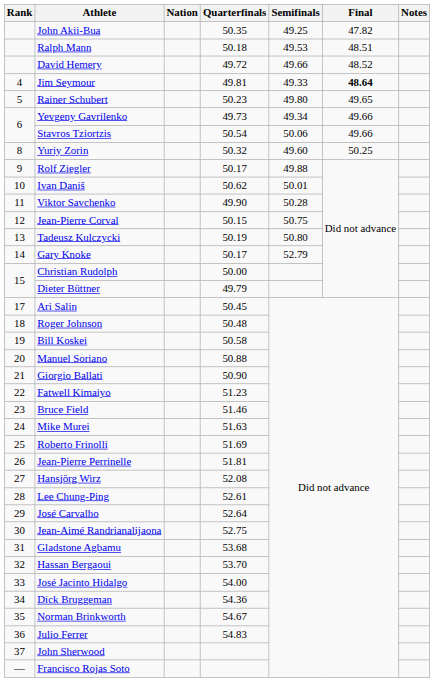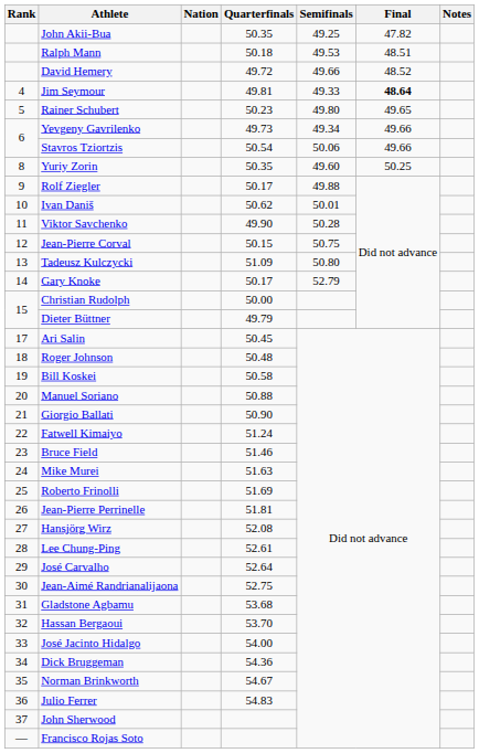 <table class="wikitable sortable" style="text-align:center">
 <tr>
 <th>Rank</th>
 <th>Athlete</th>
 <th>Nation</th>
 <th>Quarterfinals</th>
 <th>Semifinals</th>
 <th>Final</th>
 <th>Notes</th>
 </tr>
 <tr>
 <td></td>
 <td align=left><a href='#'>John Akii-Bua</a></td>
 <td align=left></td>
 <td>50.35</td>
 <td>49.25</td>
 <td>47.82</td>
 <td></td>
 </tr>
 <tr>
 <td></td>
 <td align=left><a href='#'>Ralph Mann</a></td>
 <td align=left></td>
 <td>50.18</td>
 <td>49.53</td>
 <td>48.51</td>
 <td></td>
 </tr>
 <tr>
 <td></td>
 <td align=left><a href='#'>David Hemery</a></td>
 <td align=left></td>
 <td>49.72</td>
 <td>49.66</td>
 <td>48.52</td>
 <td></td>
 </tr>
 <tr>
 <td>4</td>
 <td align=left><a href='#'>Jim Seymour</a></td>
 <td align=left></td>
 <td>49.81</td>
 <td>49.33</td>
 <td><strong>48.64</strong></td>
 <td></td>
 </tr>
 <tr>
 <td>5</td>
 <td align=left><a href='#'>Rainer Schubert</a></td>
 <td align=left></td>
 <td>50.23</td>
 <td>49.80</td>
 <td>49.65</td>
 <td></td>
 </tr>
 <tr>
 <td rowspan=2>6</td>
 <td align=left><a href='#'>Yevgeny Gavrilenko</a></td>
 <td align=left></td>
 <td>49.73</td>
 <td>49.34</td>
 <td>49.66</td>
 <td></td>
 </tr>
 <tr>
 <td align=left><a href='#'>Stavros Tziortzis</a></td>
 <td align=left></td>
 <td>50.54</td>
 <td>50.06</td>
 <td>49.66</td>
 <td></td>
 </tr>
 <tr>
 <td>8</td>
 <td align=left><a href='#'>Yuriy Zorin</a></td>
 <td align=left></td>
-<td>50.32</td>
+<td>50.35</td>
 <td>49.60</td>
 <td>50.25</td>
 <td></td>
 </tr>
 <tr>
 <td>9</td>
 <td align=left><a href='#'>Rolf Ziegler</a></td>
 <td align=left></td>
 <td>50.17</td>
 <td>49.88</td>
 <td rowspan=8 data-sort-value=99.99>Did not advance</td>
 <td></td>
 </tr>
 <tr>
 <td>10</td>
 <td align=left><a href='#'>Ivan Daniš</a></td>
 <td align=left></td>
 <td>50.62</td>
 <td>50.01</td>
 <td></td>
 </tr>
 <tr>
 <td>11</td>
 <td align=left><a href='#'>Viktor Savchenko</a></td>
 <td align=left></td>
 <td>49.90</td>
 <td>50.28</td>
 <td></td>
 </tr>
 <tr>
 <td>12</td>
 <td align=left><a href='#'>Jean-Pierre Corval</a></td>
 <td align=left></td>
 <td>50.15</td>
 <td>50.75</td>
 <td></td>
 </tr>
 <tr>
 <td>13</td>
 <td align=left><a href='#'>Tadeusz Kulczycki</a></td>
 <td align=left></td>
-<td>50.19</td>
+<td>51.09</td>
 <td>50.80</td>
 <td></td>
 </tr>
 <tr>
 <td>14</td>
 <td align=left><a href='#'>Gary Knoke</a></td>
 <td align=left></td>
 <td>50.17</td>
 <td>52.79</td>
 <td></td>
 </tr>
 <tr>
 <td rowspan=2>15</td>
 <td align=left><a href='#'>Christian Rudolph</a></td>
 <td align=left></td>
 <td>50.00</td>
 <td data-sort-value=90.0></td>
 <td></td>
 </tr>
 <tr>
 <td align=left><a href='#'>Dieter Büttner</a></td>
 <td align=left></td>
 <td>49.79</td>
 <td data-sort-value=90.0></td>
 <td></td>
 </tr>
 <tr>
 <td>17</td>
 <td align=left><a href='#'>Ari Salin</a></td>
 <td align=left></td>
 <td>50.45</td>
 <td rowspan=22 colspan=2 data-sort-value=99.9>Did not advance</td>
 <td></td>
 </tr>
 <tr>
 <td>18</td>
 <td align=left><a href='#'>Roger Johnson</a></td>
 <td align=left></td>
 <td>50.48</td>
 <td></td>
 </tr>
 <tr>
 <td>19</td>
 <td align=left><a href='#'>Bill Koskei</a></td>
 <td align=left></td>
 <td>50.58</td>
 <td></td>
 </tr>
 <tr>
 <td>20</td>
 <td align=left><a href='#'>Manuel Soriano</a></td>
 <td align=left></td>
 <td>50.88</td>
 <td></td>
 </tr>
 <tr>
 <td>21</td>
 <td align=left><a href='#'>Giorgio Ballati</a></td>
 <td align=left></td>
 <td>50.90</td>
 <td></td>
 </tr>
 <tr>
 <td>22</td>
 <td align=left><a href='#'>Fatwell Kimaiyo</a></td>
 <td align=left></td>
-<td>51.23</td>
+<td>51.24</td>
 <td></td>
 </tr>
 <tr>
 <td>23</td>
 <td align=left><a href='#'>Bruce Field</a></td>
 <td align=left></td>
 <td>51.46</td>
 <td></td>
 </tr>
 <tr>
 <td>24</td>
 <td align=left><a href='#'>Mike Murei</a></td>
 <td align=left></td>
 <td>51.63</td>
 <td></td>
 </tr>
 <tr>
 <td>25</td>
 <td align=left><a href='#'>Roberto Frinolli</a></td>
 <td align=left></td>
 <td>51.69</td>
 <td></td>
 </tr>
 <tr>
 <td>26</td>
 <td align=left><a href='#'>Jean-Pierre Perrinelle</a></td>
 <td align=left></td>
 <td>51.81</td>
 <td></td>
 </tr>
 <tr>
 <td>27</td>
 <td align=left><a href='#'>Hansjörg Wirz</a></td>
 <td align=left></td>
 <td>52.08</td>
 <td></td>
 </tr>
 <tr>
 <td>28</td>
 <td align=left><a href='#'>Lee Chung-Ping</a></td>
 <td align=left></td>
 <td>52.61</td>
 <td></td>
 </tr>
 <tr>
 <td>29</td>
 <td align=left><a href='#'>José Carvalho</a></td>
 <td align=left></td>
 <td>52.64</td>
 <td></td>
 </tr>
 <tr>
 <td>30</td>
 <td align=left><a href='#'>Jean-Aimé Randrianalijaona</a></td>
 <td align=left></td>
 <td>52.75</td>
 <td></td>
 </tr>
 <tr>
 <td>31</td>
 <td align=left><a href='#'>Gladstone Agbamu</a></td>
 <td align=left></td>
 <td>53.68</td>
 <td></td>
 </tr>
 <tr>
 <td>32</td>
 <td align=left><a href='#'>Hassan Bergaoui</a></td>
 <td align=left></td>
 <td>53.70</td>
 <td></td>
 </tr>
 <tr>
 <td>33</td>
 <td align=left><a href='#'>José Jacinto Hidalgo</a></td>
 <td align=left></td>
 <td>54.00</td>
 <td></td>
 </tr>
 <tr>
 <td>34</td>
 <td align=left><a href='#'>Dick Bruggeman</a></td>
 <td align=left></td>
 <td>54.36</td>
 <td></td>
 </tr>
 <tr>
 <td>35</td>
 <td align=left><a href='#'>Norman Brinkworth</a></td>
 <td align=left></td>
 <td>54.67</td>
 <td></td>
 </tr>
 <tr>
 <td>36</td>
 <td align=left><a href='#'>Julio Ferrer</a></td>
 <td align=left></td>
 <td>54.83</td>
 <td></td>
 </tr>
 <tr>
 <td>37</td>
 <td align=left><a href='#'>John Sherwood</a></td>
 <td align=left></td>
 <td data-sort-value=99.9></td>
 <td></td>
 </tr>
 <tr>
 <td data-sort-value=38>—</td>
 <td align=left><a href='#'>Francisco Rojas Soto</a></td>
 <td align=left></td>
 <td data-sort-value=99.9></td>
 <td></td>
 </tr>
 </table>
